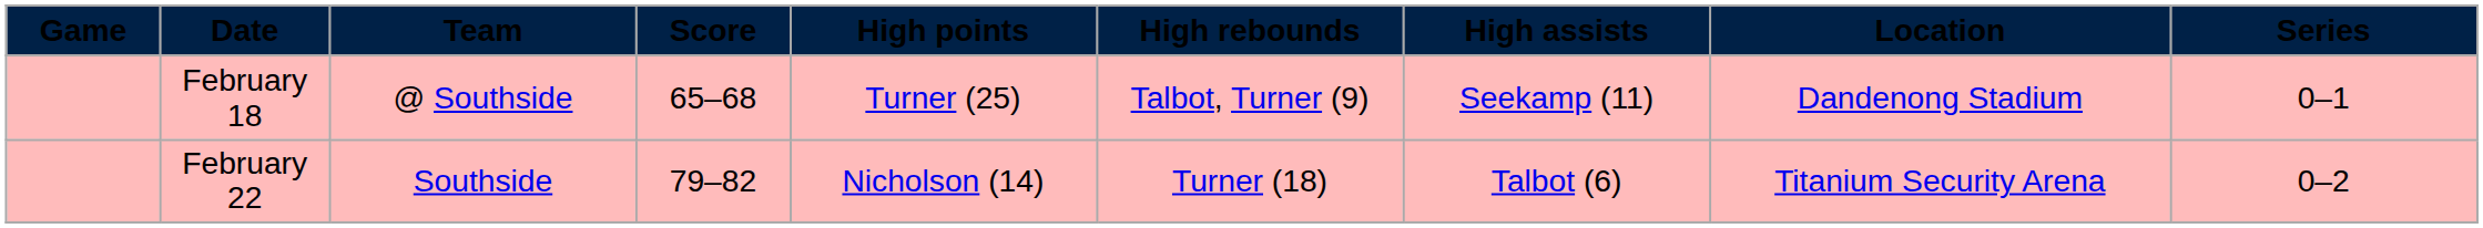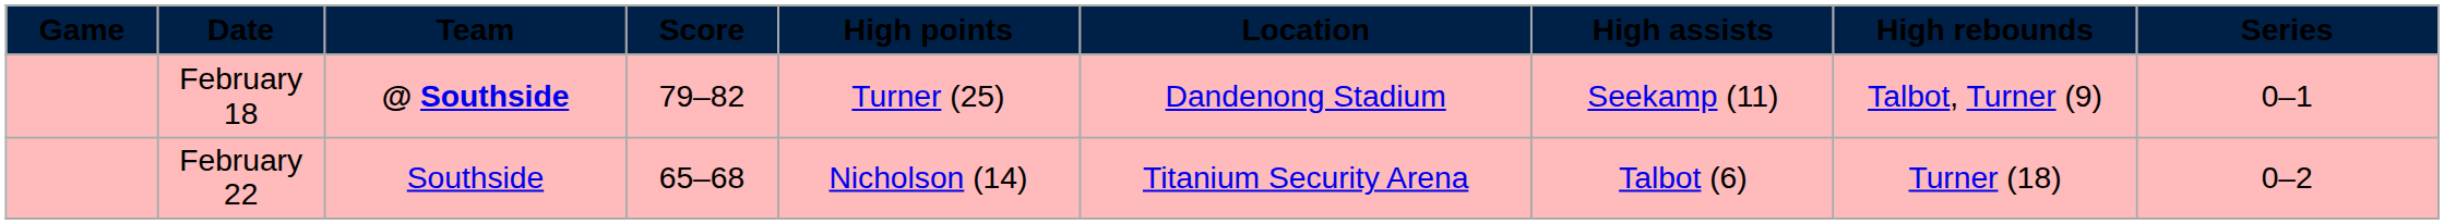 <table class="wikitable" style="font-size:90%; text-align: center; width: 90%; margin:1em auto;">
 <tr>
 <th style="background:#002147; width: 5%;"><span>Game</span></th>
 <th style="background:#002147; width: 5%;"><span>Date</span></th>
 <th style="background:#002147; width: 10%;"><span>Team</span></th>
 <th style="background:#002147; width: 5%;"><span>Score</span></th>
 <th style="background:#002147; width: 10%;"><span>High points</span></th>
+<th style="background:#002147; width: 15%;"><span>Location</span></th>
+<th style="background:#002147; width: 10%;"><span>High assists</span></th>
 <th style="background:#002147; width: 10%;"><span>High rebounds</span></th>
-<th style="background:#002147; width: 10%;"><span>High assists</span></th>
-<th style="background:#002147; width: 15%;"><span>Location</span></th>
 <th style="background:#002147; width: 10%;"><span>Series</span></th>
 </tr>
 <tr style= "background:#fbb;">
 <td></td>
 <td>February <br> 18</td>
-<td>@ <a href='#'>Southside</a></td>
-<td>65–68</td>
+<td><strong>@ <a href='#'>Southside</a></strong></td>
+<td>79–82</td>
 <td><a href='#'>Turner</a> (25)</td>
+<td><a href='#'>Dandenong Stadium</a></td>
+<td><a href='#'>Seekamp</a> (11)</td>
 <td><a href='#'>Talbot</a>, <a href='#'>Turner</a> (9)</td>
-<td><a href='#'>Seekamp</a> (11)</td>
-<td><a href='#'>Dandenong Stadium</a></td>
 <td>0–1</td>
 </tr>
 <tr style= "background:#fbb;">
 <td></td>
 <td>February <br> 22</td>
 <td><a href='#'>Southside</a></td>
-<td>79–82</td>
+<td>65–68</td>
 <td><a href='#'>Nicholson</a> (14)</td>
+<td><a href='#'>Titanium Security Arena</a></td>
+<td><a href='#'>Talbot</a> (6)</td>
 <td><a href='#'>Turner</a> (18)</td>
-<td><a href='#'>Talbot</a> (6)</td>
-<td><a href='#'>Titanium Security Arena</a></td>
 <td>0–2</td>
 </tr>
 </table>
